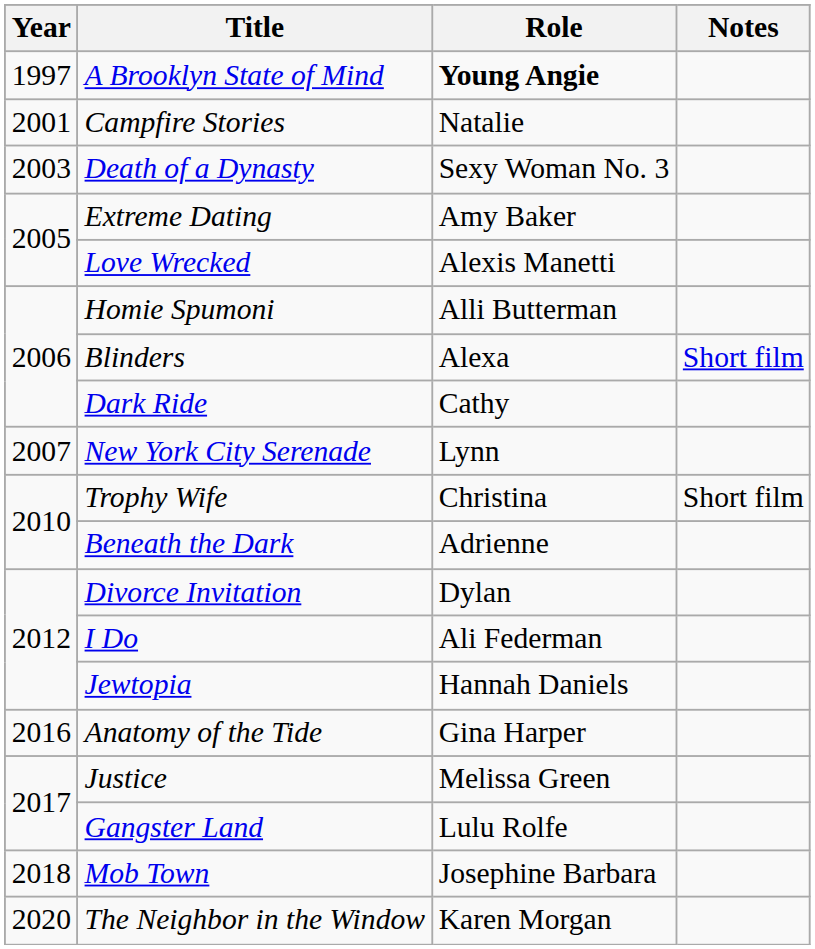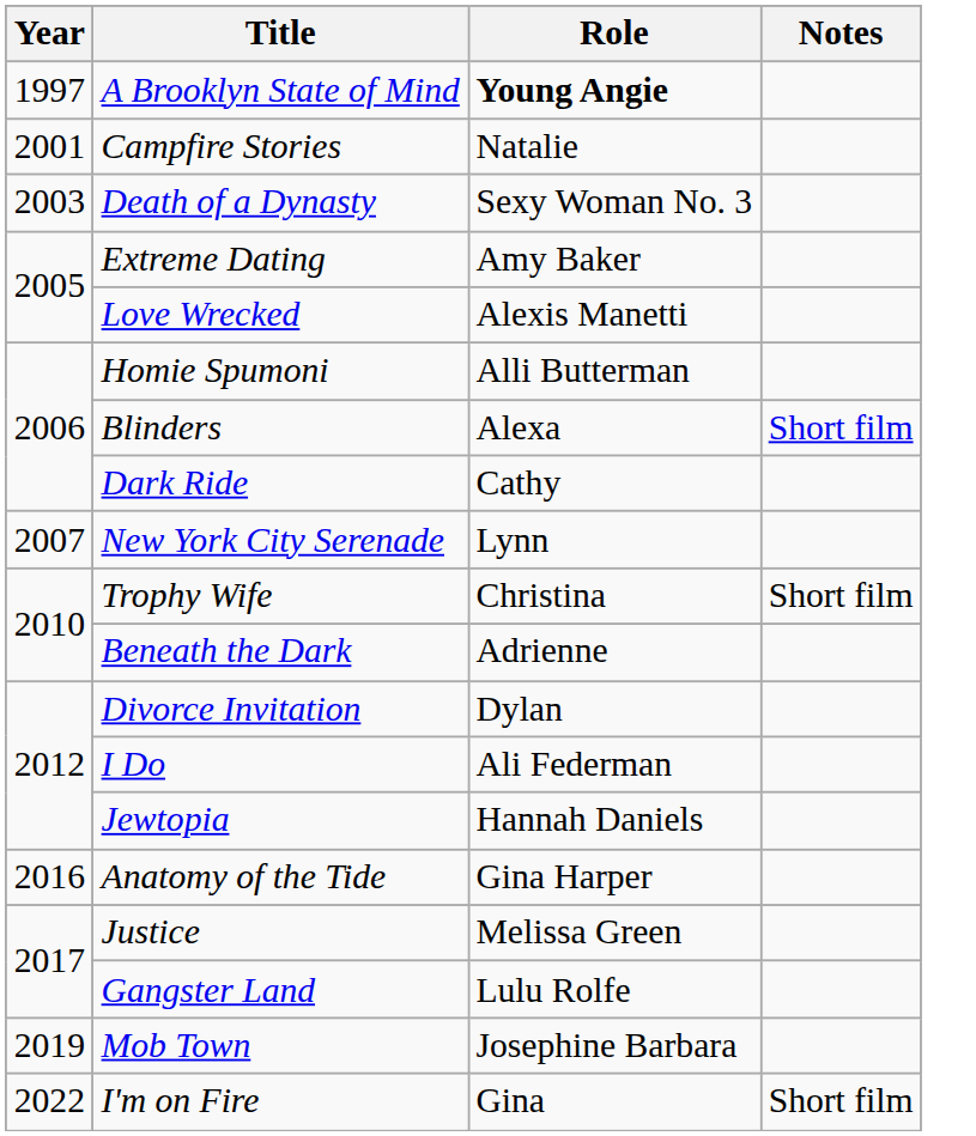 <table class="wikitable sortable">
 <tr>
 <th>Year</th>
 <th>Title</th>
 <th>Role</th>
 <th class="unsortable">Notes</th>
 </tr>
 <tr>
 <td>1997</td>
 <td><em><a href='#'>A Brooklyn State of Mind</a></em></td>
 <td><strong>Young Angie</strong></td>
 <td></td>
 </tr>
 <tr>
 <td>2001</td>
 <td><em>Campfire Stories</em></td>
 <td>Natalie</td>
 <td></td>
 </tr>
 <tr>
 <td>2003</td>
 <td><em><a href='#'>Death of a Dynasty</a></em></td>
 <td>Sexy Woman No. 3</td>
 <td></td>
 </tr>
 <tr>
 <td rowspan=2>2005</td>
 <td><em>Extreme Dating</em></td>
 <td>Amy Baker</td>
 <td></td>
 </tr>
 <tr>
 <td><em><a href='#'>Love Wrecked</a></em></td>
 <td>Alexis Manetti</td>
 <td></td>
 </tr>
 <tr>
 <td Rowspan=3>2006</td>
 <td><em>Homie Spumoni</em></td>
 <td>Alli Butterman</td>
 <td></td>
 </tr>
 <tr>
 <td><em>Blinders</em></td>
 <td>Alexa</td>
 <td><a href='#'>Short film</a></td>
 </tr>
 <tr>
 <td><em><a href='#'>Dark Ride</a></em></td>
 <td>Cathy</td>
 <td></td>
 </tr>
 <tr>
 <td>2007</td>
 <td><em><a href='#'>New York City Serenade</a></em></td>
 <td>Lynn</td>
 <td></td>
 </tr>
 <tr>
 <td rowspan=2>2010</td>
 <td><em>Trophy Wife</em></td>
 <td>Christina</td>
 <td>Short film</td>
 </tr>
 <tr>
 <td><em><a href='#'>Beneath the Dark</a></em></td>
 <td>Adrienne</td>
 <td></td>
 </tr>
 <tr>
 <td rowspan=3>2012</td>
 <td><em><a href='#'>Divorce Invitation</a></em></td>
 <td>Dylan</td>
 <td></td>
 </tr>
 <tr>
 <td><em><a href='#'>I Do</a></em></td>
 <td>Ali Federman</td>
 <td></td>
 </tr>
 <tr>
 <td><em><a href='#'>Jewtopia</a></em></td>
 <td>Hannah Daniels</td>
 <td></td>
 </tr>
 <tr>
 <td>2016</td>
 <td><em>Anatomy of the Tide</em></td>
 <td>Gina Harper</td>
 <td></td>
 </tr>
 <tr>
 <td rowspan=2>2017</td>
 <td><em>Justice</em></td>
 <td>Melissa Green</td>
 <td></td>
 </tr>
 <tr>
 <td><em><a href='#'>Gangster Land</a></em></td>
 <td>Lulu Rolfe</td>
 <td></td>
 </tr>
 <tr>
-<td>2018</td>
+<td>2019</td>
 <td><em><a href='#'>Mob Town</a></em></td>
 <td>Josephine Barbara</td>
 <td></td>
 </tr>
 <tr>
-<td>2020</td>
-<td><em>The Neighbor in the Window</em></td>
-<td>Karen Morgan</td>
-<td></td>
+<td>2022</td>
+<td><em>I'm on Fire</em></td>
+<td>Gina</td>
+<td>Short film</td>
 </tr>
 </table>
